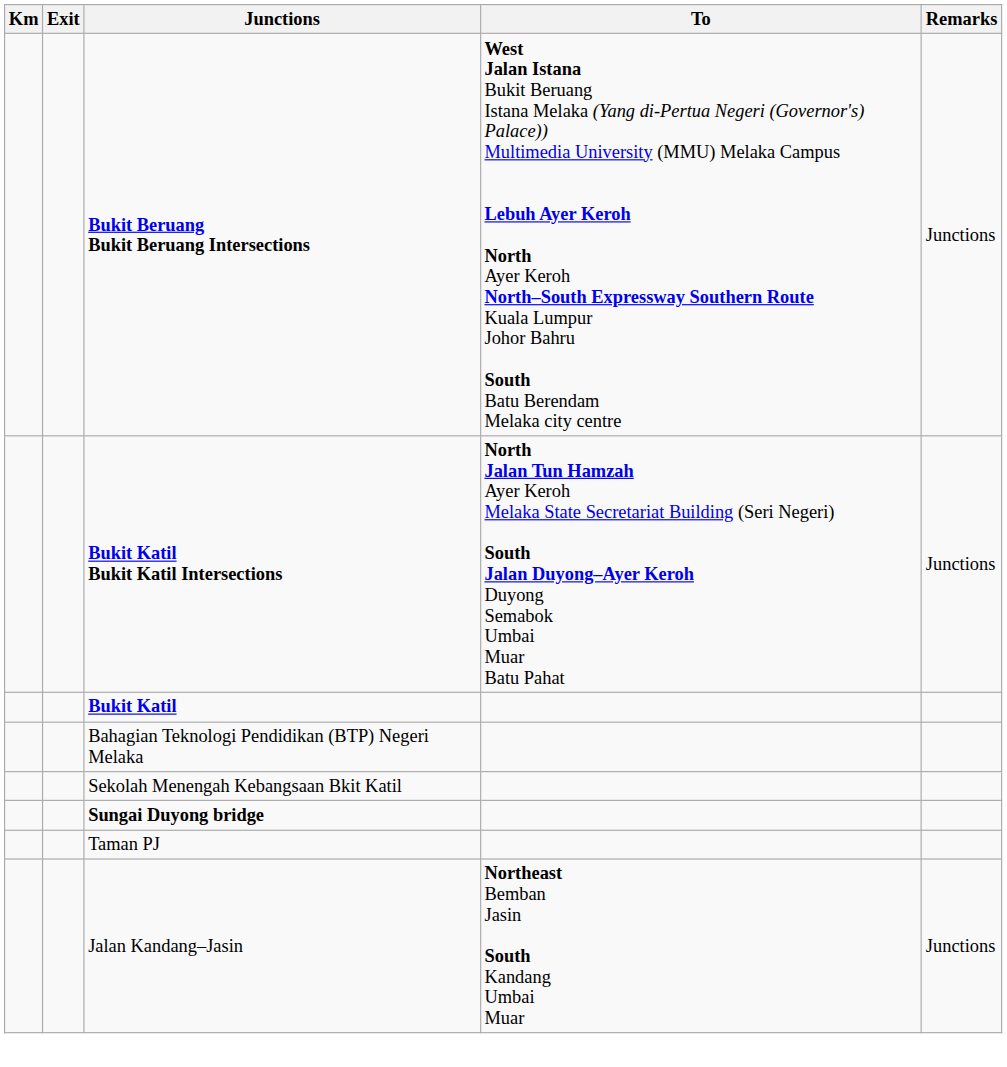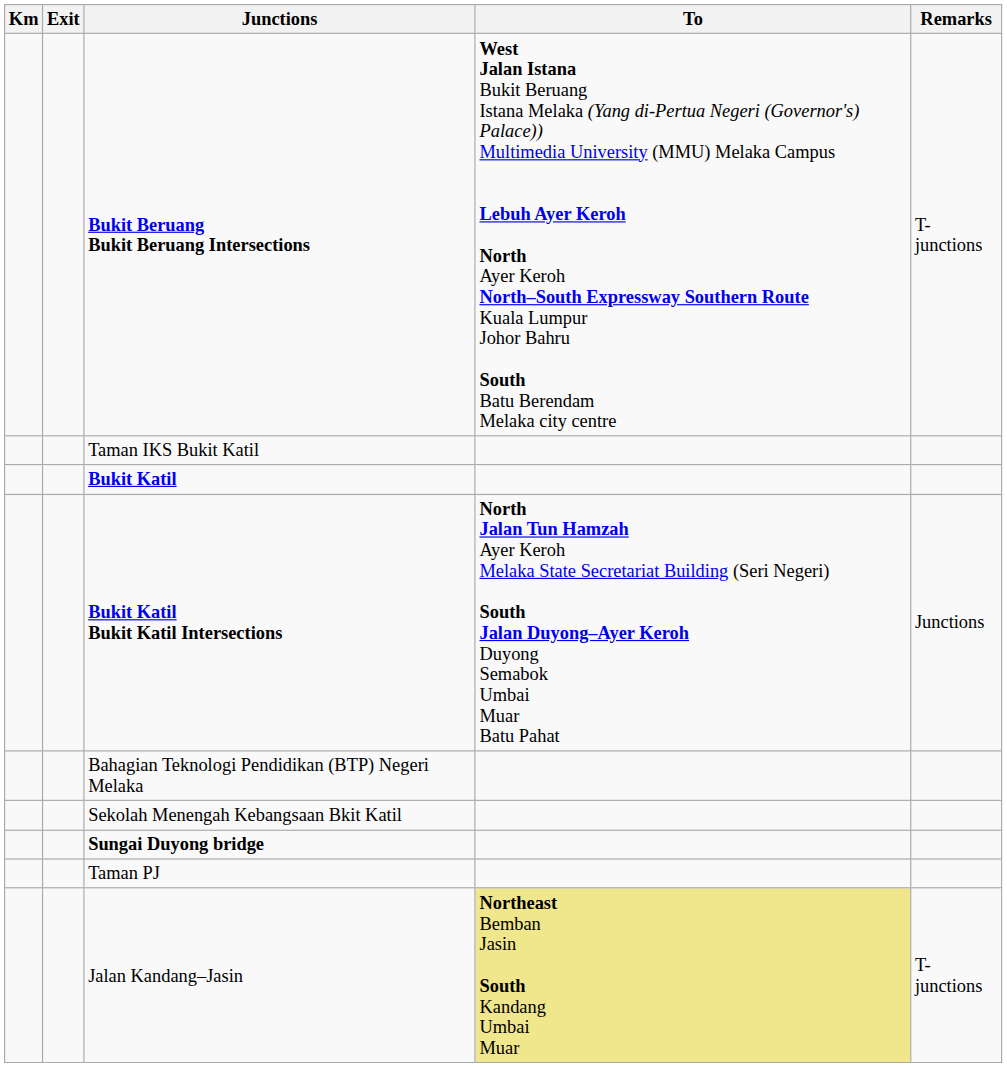 <table class="wikitable">
 <tr>
 <th>Km</th>
 <th>Exit</th>
 <th>Junctions</th>
 <th>To</th>
 <th>Remarks</th>
 </tr>
 <tr>
 <td></td>
 <td></td>
 <td><strong><a href='#'>Bukit Beruang</a></strong><br><strong>Bukit Beruang Intersections</strong></td>
 <td><strong>West</strong><br><strong>Jalan Istana</strong><br>Bukit Beruang<br>Istana Melaka <em>(Yang di-Pertua Negeri (Governor's) Palace))</em><br><a href='#'>Multimedia University</a> (MMU) Melaka Campus<br><br><br> <strong><a href='#'>Lebuh Ayer Keroh</a></strong><br><br><strong>North</strong><br>Ayer Keroh<br>  <strong><a href='#'>North–South Expressway Southern Route</a></strong><br>Kuala Lumpur<br>Johor Bahru<br><br><strong>South</strong><br>Batu Berendam<br>Melaka city centre</td>
-<td>Junctions</td>
+<td>T-junctions</td>
+</tr>
+<tr>
+<td></td>
+<td></td>
+<td>Taman IKS Bukit Katil</td>
+<td></td>
+<td></td>
+</tr>
+<tr>
+<td></td>
+<td></td>
+<td><strong><a href='#'>Bukit Katil</a></strong></td>
+<td></td>
+<td></td>
 </tr>
 <tr>
 <td></td>
 <td></td>
 <td><strong><a href='#'>Bukit Katil</a></strong><br><strong>Bukit Katil Intersections</strong></td>
 <td><strong>North</strong><br> <strong><a href='#'>Jalan Tun Hamzah</a></strong><br>Ayer Keroh<br><a href='#'>Melaka State Secretariat Building</a> (Seri Negeri)<br><br><strong>South</strong><br> <strong><a href='#'>Jalan Duyong–Ayer Keroh</a></strong><br> Duyong<br> Semabok<br> Umbai<br> Muar<br> Batu Pahat</td>
 <td>Junctions</td>
-</tr>
-<tr>
-<td></td>
-<td></td>
-<td><strong><a href='#'>Bukit Katil</a></strong></td>
-<td></td>
-<td></td>
 </tr>
 <tr>
 <td></td>
 <td></td>
 <td>Bahagian Teknologi Pendidikan (BTP) Negeri Melaka</td>
 <td></td>
 <td></td>
 </tr>
 <tr>
 <td></td>
 <td></td>
 <td>Sekolah Menengah Kebangsaan Bkit Katil</td>
 <td></td>
 <td></td>
 </tr>
 <tr>
 <td></td>
 <td></td>
 <td><strong>Sungai Duyong bridge</strong></td>
 <td></td>
 <td></td>
 </tr>
 <tr>
 <td></td>
 <td></td>
 <td>Taman PJ</td>
 <td></td>
 <td></td>
 </tr>
 <tr>
 <td></td>
 <td></td>
 <td>Jalan Kandang–Jasin</td>
-<td><strong>Northeast</strong><br> Bemban<br> Jasin<br><br><strong>South</strong><br> Kandang<br> Umbai<br> Muar</td>
-<td>Junctions</td>
+<td style="background: khaki;"><strong>Northeast</strong><br> Bemban<br> Jasin<br><br><strong>South</strong><br> Kandang<br> Umbai<br> Muar</td>
+<td>T-junctions</td>
 </tr>
 </table>
